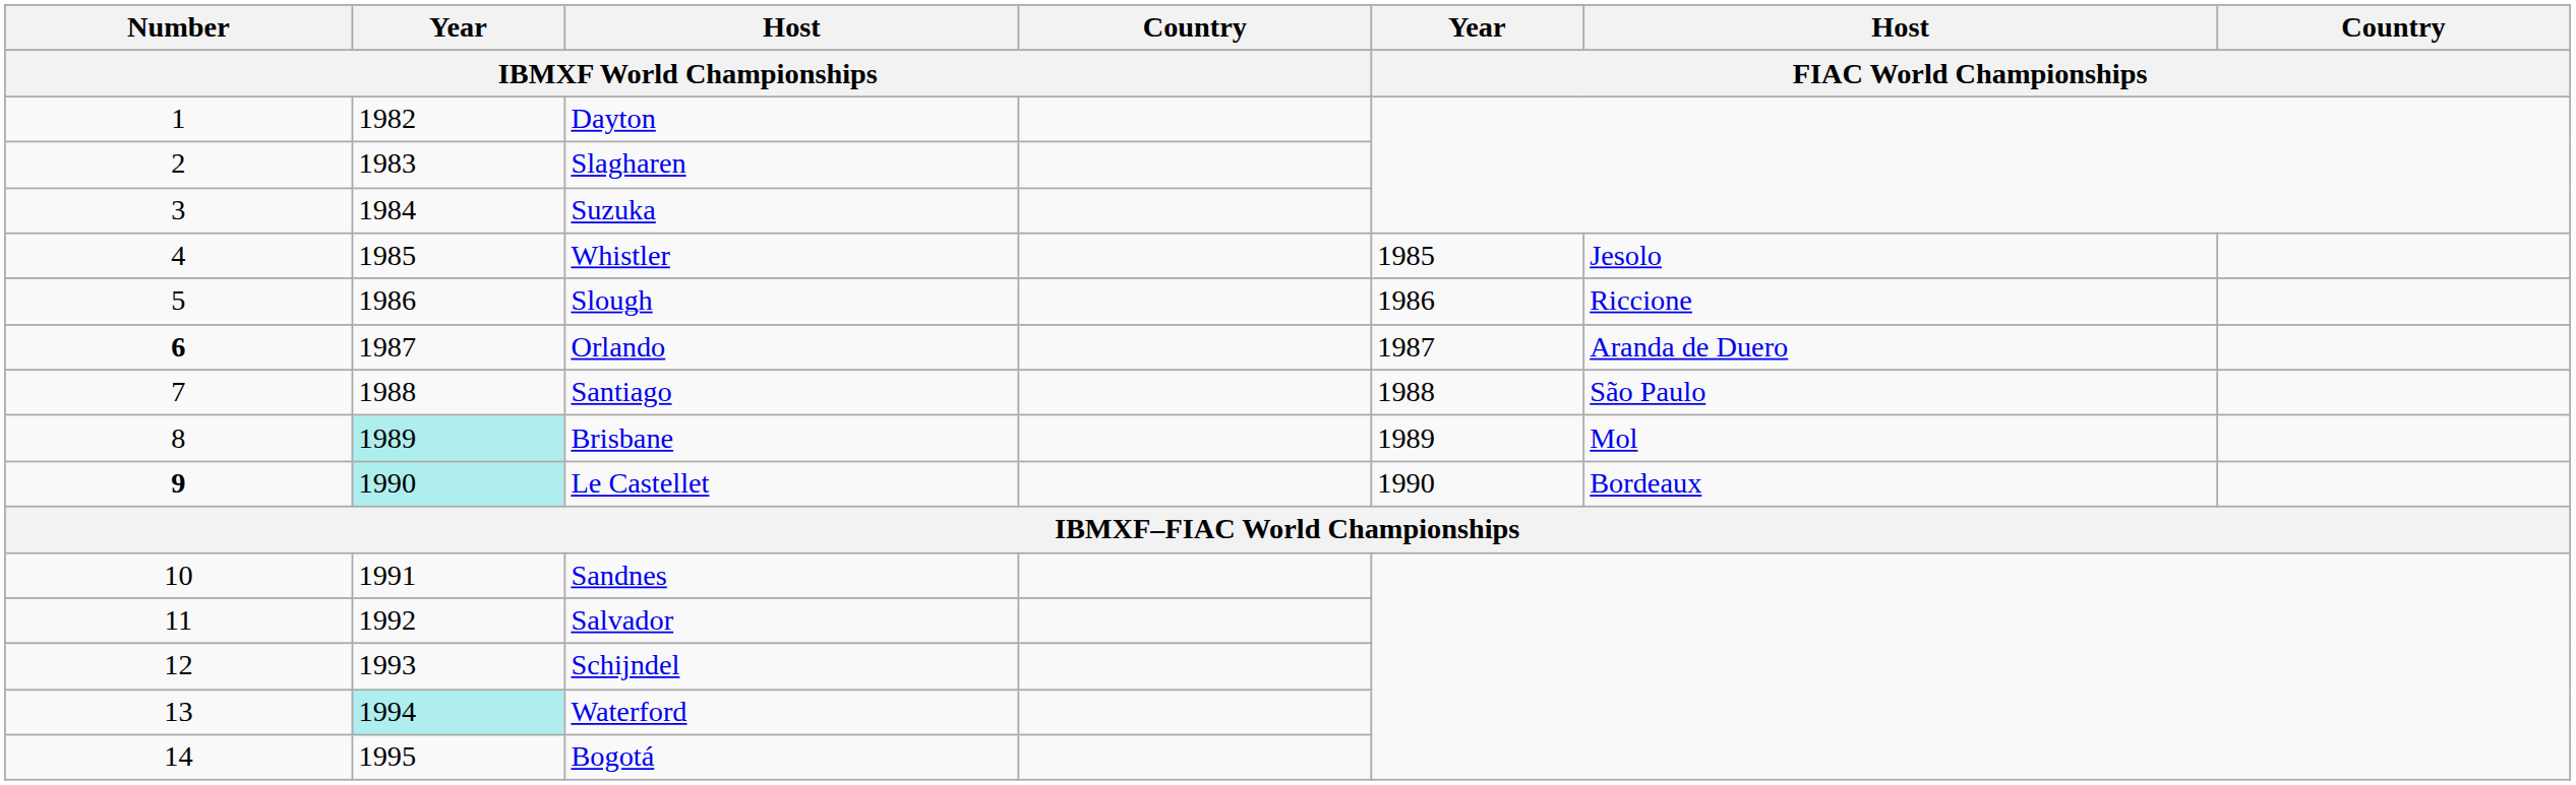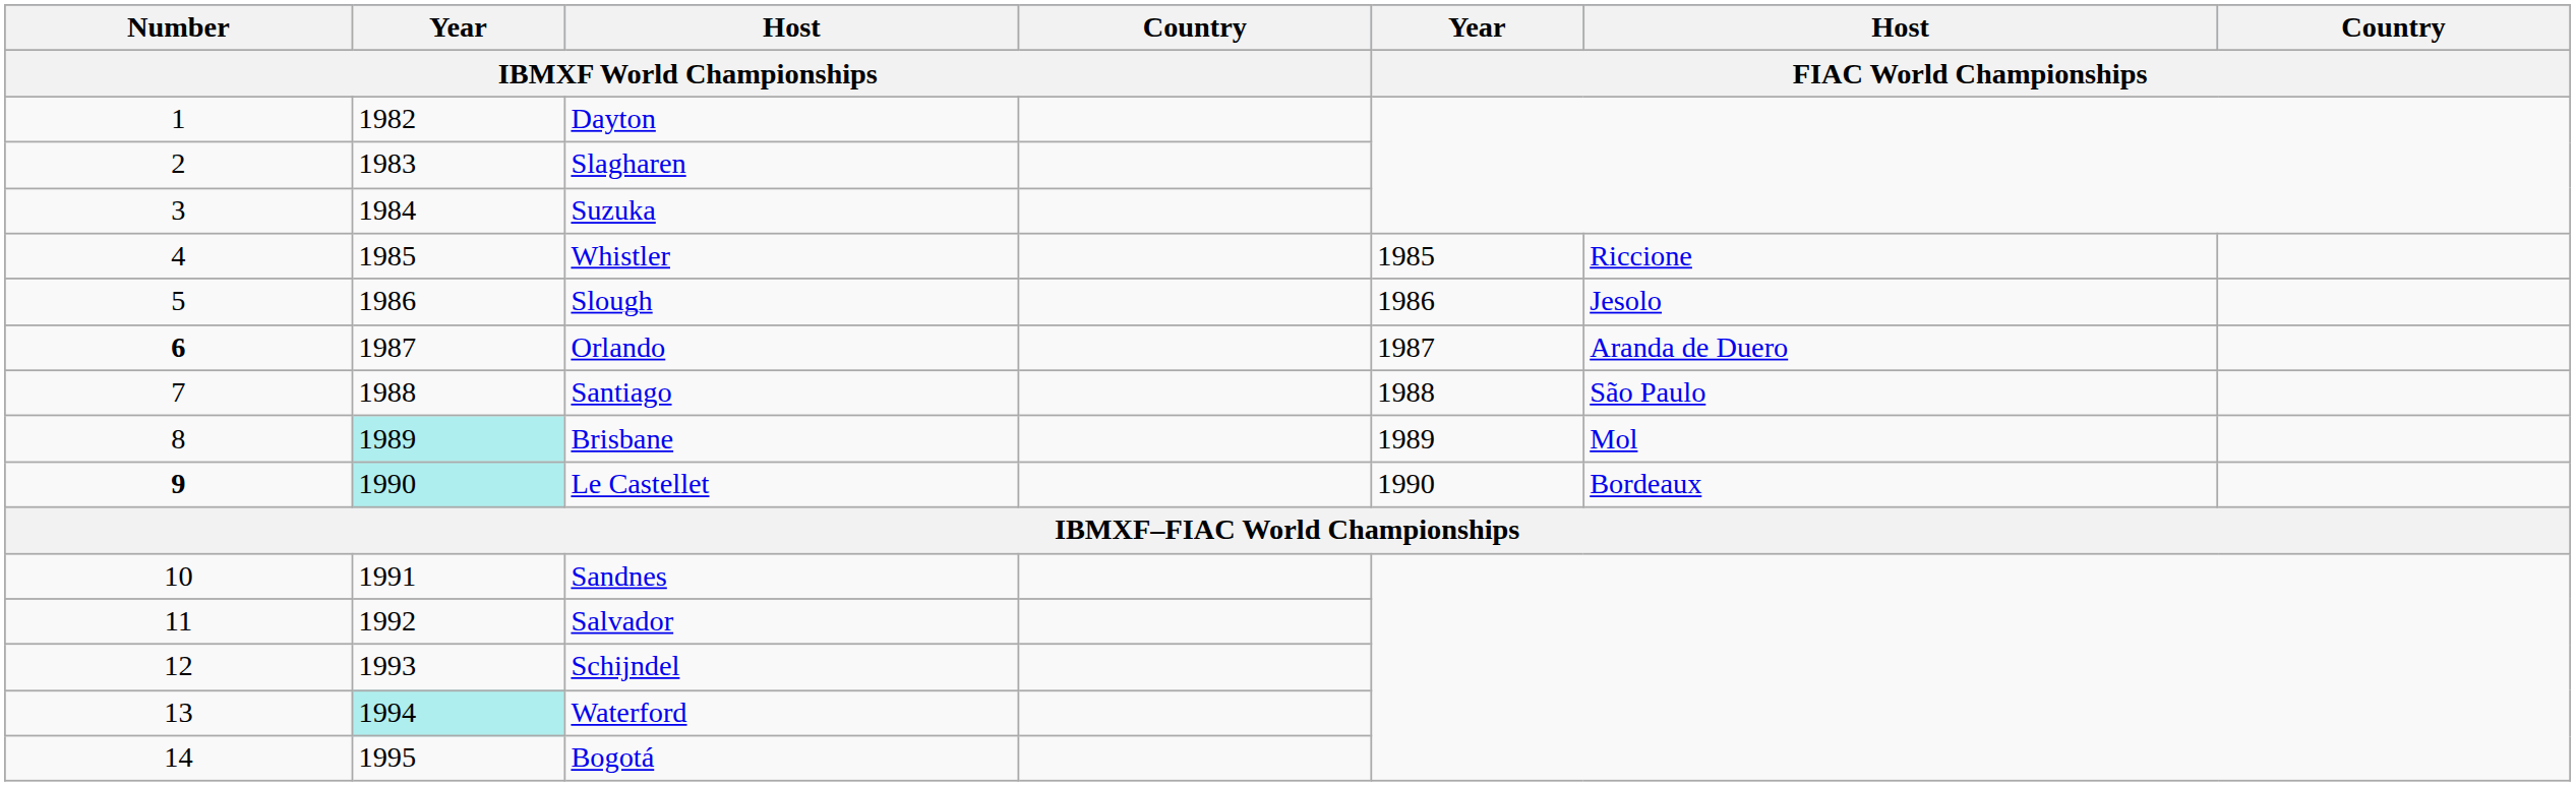 <table class="wikitable" width="90%">
 <tr bgcolor="lightsteelblue">
 <th align=center>Number</th>
 <th align=center>Year</th>
 <th align=center>Host</th>
 <th align=center>Country</th>
 <th align=center>Year</th>
 <th align=center>Host</th>
 <th align=center>Country</th>
 </tr>
 <tr>
 <th colspan=4>IBMXF World Championships</th>
 <th colspan=3>FIAC World Championships</th>
 </tr>
 <tr>
 <td align=center>1</td>
 <td>1982</td>
 <td><a href='#'>Dayton</a></td>
 <td></td>
 <td rowspan=3 colspan=3></td>
 </tr>
 <tr>
 <td align=center>2</td>
 <td>1983</td>
 <td><a href='#'>Slagharen</a></td>
 <td></td>
 </tr>
 <tr>
 <td align=center>3</td>
 <td>1984</td>
 <td><a href='#'>Suzuka</a></td>
 <td></td>
 </tr>
 <tr>
 <td align=center>4</td>
 <td>1985</td>
 <td><a href='#'>Whistler</a></td>
 <td></td>
 <td>1985</td>
-<td><a href='#'>Jesolo</a></td>
+<td><a href='#'>Riccione</a></td>
 <td></td>
 </tr>
 <tr>
 <td align=center>5</td>
 <td>1986</td>
 <td><a href='#'>Slough</a></td>
 <td></td>
 <td>1986</td>
-<td><a href='#'>Riccione</a></td>
+<td><a href='#'>Jesolo</a></td>
 <td></td>
 </tr>
 <tr>
 <td align=center><strong>6</strong></td>
 <td>1987</td>
 <td><a href='#'>Orlando</a></td>
 <td></td>
 <td>1987</td>
 <td><a href='#'>Aranda de Duero</a></td>
 <td></td>
 </tr>
 <tr>
 <td align=center>7</td>
 <td>1988</td>
 <td><a href='#'>Santiago</a></td>
 <td></td>
 <td>1988</td>
 <td><a href='#'>São Paulo</a></td>
 <td></td>
 </tr>
 <tr>
 <td align=center>8</td>
 <td style="background: paleturquoise;">1989</td>
 <td><a href='#'>Brisbane</a></td>
 <td></td>
 <td>1989</td>
 <td><a href='#'>Mol</a></td>
 <td></td>
 </tr>
 <tr>
 <td align=center><strong>9</strong></td>
 <td style="background: paleturquoise;">1990</td>
 <td><a href='#'>Le Castellet</a></td>
 <td></td>
 <td>1990</td>
 <td><a href='#'>Bordeaux</a></td>
 <td></td>
 </tr>
 <tr>
 <th colspan=7>IBMXF–FIAC World Championships</th>
 </tr>
 <tr>
 <td align=center>10</td>
 <td>1991</td>
 <td><a href='#'>Sandnes</a></td>
 <td></td>
 <td rowspan=5 colspan=3></td>
 </tr>
 <tr>
 <td align=center>11</td>
 <td>1992</td>
 <td><a href='#'>Salvador</a></td>
 <td></td>
 </tr>
 <tr>
 <td align=center>12</td>
 <td>1993</td>
 <td><a href='#'>Schijndel</a></td>
 <td></td>
 </tr>
 <tr>
 <td align=center>13</td>
 <td style="background: paleturquoise;">1994</td>
 <td><a href='#'>Waterford</a></td>
 <td></td>
 </tr>
 <tr>
 <td align=center>14</td>
 <td>1995</td>
 <td><a href='#'>Bogotá</a></td>
 <td></td>
 </tr>
 </table>
